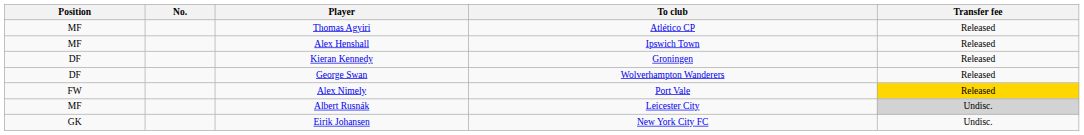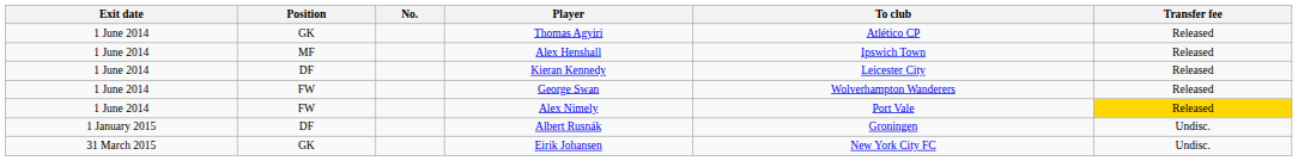 <table class="wikitable sortable" style="width:97%; text-align:center; font-size:85%; text-align:centre;">
 <tr>
+<th>Exit date</th>
 <th>Position</th>
 <th>No.</th>
 <th>Player</th>
 <th>To club</th>
 <th>Transfer fee</th>
 </tr>
 <tr>
-<td>MF</td>
+<td>1 June 2014</td>
+<td>GK</td>
 <td></td>
 <td> <a href='#'>Thomas Agyiri</a></td>
 <td> <a href='#'>Atlético CP</a></td>
 <td>Released</td>
 </tr>
 <tr>
+<td>1 June 2014</td>
 <td>MF</td>
 <td></td>
 <td> <a href='#'>Alex Henshall</a></td>
 <td> <a href='#'>Ipswich Town</a></td>
 <td>Released</td>
 </tr>
 <tr>
+<td>1 June 2014</td>
 <td>DF</td>
 <td></td>
 <td> <a href='#'>Kieran Kennedy</a></td>
-<td> <a href='#'>Groningen</a></td>
+<td> <a href='#'>Leicester City</a></td>
 <td>Released</td>
 </tr>
 <tr>
-<td>DF</td>
+<td>1 June 2014</td>
+<td>FW</td>
 <td></td>
 <td> <a href='#'>George Swan</a></td>
 <td> <a href='#'>Wolverhampton Wanderers</a></td>
 <td>Released</td>
 </tr>
 <tr>
+<td>1 June 2014</td>
 <td>FW</td>
 <td></td>
 <td> <a href='#'>Alex Nimely</a></td>
 <td> <a href='#'>Port Vale</a></td>
 <td style="background: gold;">Released</td>
 </tr>
 <tr>
-<td>MF</td>
+<td>1 January 2015</td>
+<td>DF</td>
 <td></td>
 <td> <a href='#'>Albert Rusnák</a></td>
-<td> <a href='#'>Leicester City</a></td>
-<td style="background: lightgrey;">Undisc.</td>
+<td> <a href='#'>Groningen</a></td>
+<td>Undisc.</td>
 </tr>
 <tr>
+<td>31 March 2015</td>
 <td>GK</td>
 <td></td>
 <td> <a href='#'>Eirik Johansen</a></td>
 <td> <a href='#'>New York City FC</a></td>
 <td>Undisc.</td>
 </tr>
 </table>
